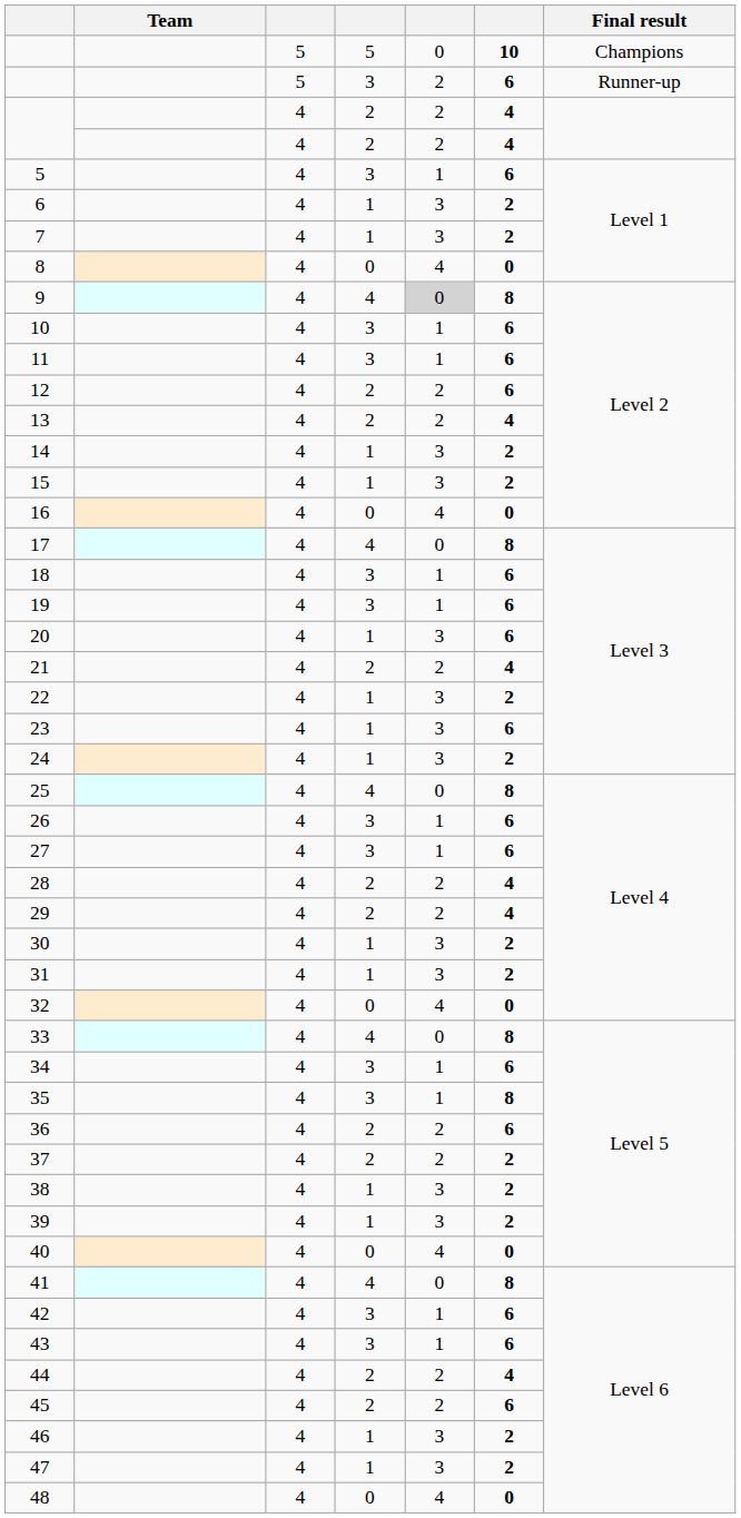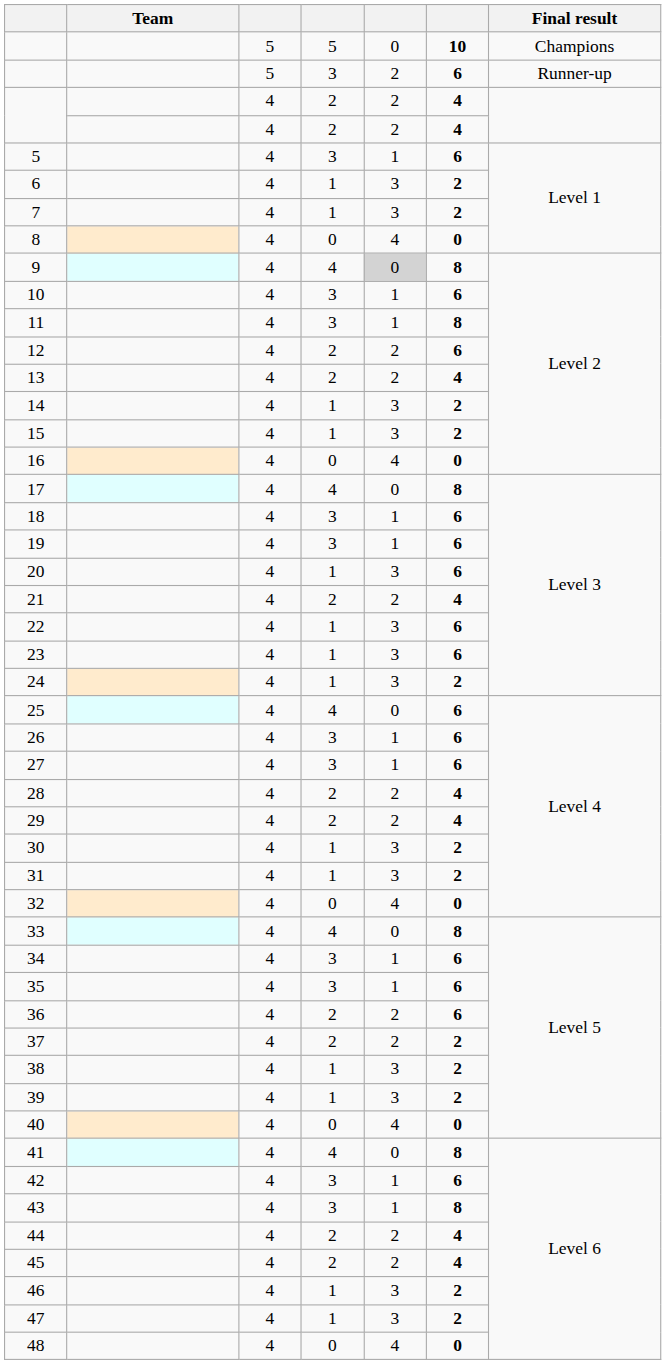 <table class="sortable wikitable" style="text-align:center">
 <tr>
 <th width="50"></th>
 <th width="150">Team</th>
 <th width="50"></th>
 <th width="50"></th>
 <th width="50"></th>
 <th width="50"></th>
 <th width="150">Final result</th>
 </tr>
 <tr>
 <td></td>
 <td align="left"></td>
 <td>5</td>
 <td>5</td>
 <td>0</td>
 <td><strong>10</strong></td>
 <td>Champions</td>
 </tr>
 <tr>
 <td></td>
 <td align="left"></td>
 <td>5</td>
 <td>3</td>
 <td>2</td>
 <td><strong>6</strong></td>
 <td>Runner-up</td>
 </tr>
 <tr>
 <td rowspan="2"></td>
 <td align="left"></td>
 <td>4</td>
 <td>2</td>
 <td>2</td>
 <td><strong>4</strong></td>
 <td rowspan="2"></td>
 </tr>
 <tr>
 <td align="left"></td>
 <td>4</td>
 <td>2</td>
 <td>2</td>
 <td><strong>4</strong></td>
 </tr>
 <tr>
 <td>5</td>
 <td align="left"></td>
 <td>4</td>
 <td>3</td>
 <td>1</td>
 <td><strong>6</strong></td>
 <td rowspan="4">Level 1</td>
 </tr>
 <tr>
 <td>6</td>
 <td align="left"></td>
 <td>4</td>
 <td>1</td>
 <td>3</td>
 <td><strong>2</strong></td>
 </tr>
 <tr>
 <td>7</td>
 <td align="left"></td>
 <td>4</td>
 <td>1</td>
 <td>3</td>
 <td><strong>2</strong></td>
 </tr>
 <tr>
 <td>8</td>
 <td align="left" bgcolor="#FFEBCD"></td>
 <td>4</td>
 <td>0</td>
 <td>4</td>
 <td><strong>0</strong></td>
 </tr>
 <tr>
 <td>9</td>
 <td align="left" bgcolor="#E0FFFF"></td>
 <td>4</td>
 <td>4</td>
 <td style="background: lightgrey;">0</td>
 <td><strong>8</strong></td>
 <td rowspan="8">Level 2</td>
 </tr>
 <tr>
 <td>10</td>
 <td align="left"></td>
 <td>4</td>
 <td>3</td>
 <td>1</td>
 <td><strong>6</strong></td>
 </tr>
 <tr>
 <td>11</td>
 <td align="left"></td>
 <td>4</td>
 <td>3</td>
 <td>1</td>
-<td><strong>6</strong></td>
+<td><strong>8</strong></td>
 </tr>
 <tr>
 <td>12</td>
 <td align="left"></td>
 <td>4</td>
 <td>2</td>
 <td>2</td>
 <td><strong>6</strong></td>
 </tr>
 <tr>
 <td>13</td>
 <td align="left"></td>
 <td>4</td>
 <td>2</td>
 <td>2</td>
 <td><strong>4</strong></td>
 </tr>
 <tr>
 <td>14</td>
 <td align="left"></td>
 <td>4</td>
 <td>1</td>
 <td>3</td>
 <td><strong>2</strong></td>
 </tr>
 <tr>
 <td>15</td>
 <td align="left"></td>
 <td>4</td>
 <td>1</td>
 <td>3</td>
 <td><strong>2</strong></td>
 </tr>
 <tr>
 <td>16</td>
 <td align="left" bgcolor="#FFEBCD"></td>
 <td>4</td>
 <td>0</td>
 <td>4</td>
 <td><strong>0</strong></td>
 </tr>
 <tr>
 <td>17</td>
 <td align="left" bgcolor="#E0FFFF"></td>
 <td>4</td>
 <td>4</td>
 <td>0</td>
 <td><strong>8</strong></td>
 <td rowspan="8">Level 3</td>
 </tr>
 <tr>
 <td>18</td>
 <td align="left"></td>
 <td>4</td>
 <td>3</td>
 <td>1</td>
 <td><strong>6</strong></td>
 </tr>
 <tr>
 <td>19</td>
 <td align="left"></td>
 <td>4</td>
 <td>3</td>
 <td>1</td>
 <td><strong>6</strong></td>
 </tr>
 <tr>
 <td>20</td>
 <td align="left"></td>
 <td>4</td>
 <td>1</td>
 <td>3</td>
 <td><strong>6</strong></td>
 </tr>
 <tr>
 <td>21</td>
 <td align="left"></td>
 <td>4</td>
 <td>2</td>
 <td>2</td>
 <td><strong>4</strong></td>
 </tr>
 <tr>
 <td>22</td>
 <td align="left"></td>
 <td>4</td>
 <td>1</td>
 <td>3</td>
-<td><strong>2</strong></td>
+<td><strong>6</strong></td>
 </tr>
 <tr>
 <td>23</td>
 <td align="left"></td>
 <td>4</td>
 <td>1</td>
 <td>3</td>
 <td><strong>6</strong></td>
 </tr>
 <tr>
 <td>24</td>
 <td align="left" bgcolor="#FFEBCD"></td>
 <td>4</td>
 <td>1</td>
 <td>3</td>
 <td><strong>2</strong></td>
 </tr>
 <tr>
 <td>25</td>
 <td align="left" bgcolor="#E0FFFF"></td>
 <td>4</td>
 <td>4</td>
 <td>0</td>
-<td><strong>8</strong></td>
+<td><strong>6</strong></td>
 <td rowspan="8">Level 4</td>
 </tr>
 <tr>
 <td>26</td>
 <td align="left"></td>
 <td>4</td>
 <td>3</td>
 <td>1</td>
 <td><strong>6</strong></td>
 </tr>
 <tr>
 <td>27</td>
 <td align="left"></td>
 <td>4</td>
 <td>3</td>
 <td>1</td>
 <td><strong>6</strong></td>
 </tr>
 <tr>
 <td>28</td>
 <td align="left"></td>
 <td>4</td>
 <td>2</td>
 <td>2</td>
 <td><strong>4</strong></td>
 </tr>
 <tr>
 <td>29</td>
 <td align="left"></td>
 <td>4</td>
 <td>2</td>
 <td>2</td>
 <td><strong>4</strong></td>
 </tr>
 <tr>
 <td>30</td>
 <td align="left"></td>
 <td>4</td>
 <td>1</td>
 <td>3</td>
 <td><strong>2</strong></td>
 </tr>
 <tr>
 <td>31</td>
 <td align="left"></td>
 <td>4</td>
 <td>1</td>
 <td>3</td>
 <td><strong>2</strong></td>
 </tr>
 <tr>
 <td>32</td>
 <td align="left" bgcolor="#FFEBCD"></td>
 <td>4</td>
 <td>0</td>
 <td>4</td>
 <td><strong>0</strong></td>
 </tr>
 <tr>
 <td>33</td>
 <td align="left" bgcolor="#E0FFFF"></td>
 <td>4</td>
 <td>4</td>
 <td>0</td>
 <td><strong>8</strong></td>
 <td rowspan="8">Level 5</td>
 </tr>
 <tr>
 <td>34</td>
 <td align="left"></td>
 <td>4</td>
 <td>3</td>
 <td>1</td>
 <td><strong>6</strong></td>
 </tr>
 <tr>
 <td>35</td>
 <td align="left"></td>
 <td>4</td>
 <td>3</td>
 <td>1</td>
-<td><strong>8</strong></td>
+<td><strong>6</strong></td>
 </tr>
 <tr>
 <td>36</td>
 <td align="left"></td>
 <td>4</td>
 <td>2</td>
 <td>2</td>
 <td><strong>6</strong></td>
 </tr>
 <tr>
 <td>37</td>
 <td align="left"></td>
 <td>4</td>
 <td>2</td>
 <td>2</td>
 <td><strong>2</strong></td>
 </tr>
 <tr>
 <td>38</td>
 <td align="left"></td>
 <td>4</td>
 <td>1</td>
 <td>3</td>
 <td><strong>2</strong></td>
 </tr>
 <tr>
 <td>39</td>
 <td align="left"></td>
 <td>4</td>
 <td>1</td>
 <td>3</td>
 <td><strong>2</strong></td>
 </tr>
 <tr>
 <td>40</td>
 <td align="left" bgcolor="#FFEBCD"></td>
 <td>4</td>
 <td>0</td>
 <td>4</td>
 <td><strong>0</strong></td>
 </tr>
 <tr>
 <td>41</td>
 <td align="left" bgcolor="#E0FFFF"></td>
 <td>4</td>
 <td>4</td>
 <td>0</td>
 <td><strong>8</strong></td>
 <td rowspan="8">Level 6</td>
 </tr>
 <tr>
 <td>42</td>
 <td align="left"></td>
 <td>4</td>
 <td>3</td>
 <td>1</td>
 <td><strong>6</strong></td>
 </tr>
 <tr>
 <td>43</td>
 <td align="left"></td>
 <td>4</td>
 <td>3</td>
 <td>1</td>
-<td><strong>6</strong></td>
+<td><strong>8</strong></td>
 </tr>
 <tr>
 <td>44</td>
 <td align="left"></td>
 <td>4</td>
 <td>2</td>
 <td>2</td>
 <td><strong>4</strong></td>
 </tr>
 <tr>
 <td>45</td>
 <td align="left"></td>
 <td>4</td>
 <td>2</td>
 <td>2</td>
-<td><strong>6</strong></td>
+<td><strong>4</strong></td>
 </tr>
 <tr>
 <td>46</td>
 <td align="left"></td>
 <td>4</td>
 <td>1</td>
 <td>3</td>
 <td><strong>2</strong></td>
 </tr>
 <tr>
 <td>47</td>
 <td align="left"></td>
 <td>4</td>
 <td>1</td>
 <td>3</td>
 <td><strong>2</strong></td>
 </tr>
 <tr>
 <td>48</td>
 <td align="left"></td>
 <td>4</td>
 <td>0</td>
 <td>4</td>
 <td><strong>0</strong></td>
 </tr>
 </table>
